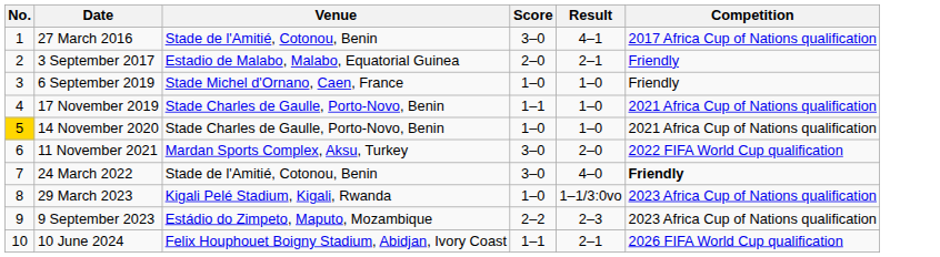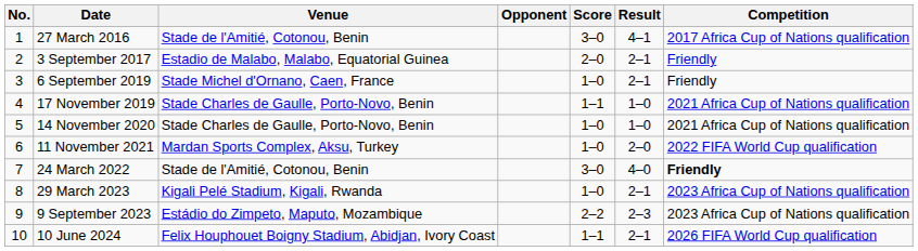 <table class="wikitable sortable">
 <tr>
 <th scope="col">No.</th>
 <th scope="col">Date</th>
 <th scope="col">Venue</th>
+<th scope="col">Opponent</th>
 <th scope="col">Score</th>
 <th scope="col">Result</th>
 <th scope="col">Competition</th>
 </tr>
 <tr>
 <td align="center">1</td>
 <td>27 March 2016</td>
 <td><a href='#'>Stade de l'Amitié</a>, <a href='#'>Cotonou</a>, Benin</td>
+<td></td>
 <td align="center">3–0</td>
 <td align="center">4–1</td>
 <td><a href='#'>2017 Africa Cup of Nations qualification</a></td>
 </tr>
 <tr>
 <td align="center">2</td>
 <td>3 September 2017</td>
 <td><a href='#'>Estadio de Malabo</a>, <a href='#'>Malabo</a>, Equatorial Guinea</td>
+<td></td>
 <td align="center">2–0</td>
 <td align="center">2–1</td>
 <td><a href='#'>Friendly</a></td>
 </tr>
 <tr>
 <td align="center">3</td>
 <td>6 September 2019</td>
 <td><a href='#'>Stade Michel d'Ornano</a>, <a href='#'>Caen</a>, France</td>
+<td></td>
 <td align="center">1–0</td>
-<td align="center">1–0</td>
+<td align="center">2–1</td>
 <td>Friendly</td>
 </tr>
 <tr>
 <td align="center">4</td>
 <td>17 November 2019</td>
 <td><a href='#'>Stade Charles de Gaulle</a>, <a href='#'>Porto-Novo</a>, Benin</td>
+<td></td>
 <td align="center">1–1</td>
 <td align="center">1–0</td>
 <td><a href='#'>2021 Africa Cup of Nations qualification</a></td>
 </tr>
 <tr>
-<td align="center" style="background: gold;">5</td>
+<td align="center">5</td>
 <td>14 November 2020</td>
 <td>Stade Charles de Gaulle, Porto-Novo, Benin</td>
+<td></td>
 <td align="center">1–0</td>
 <td align="center">1–0</td>
 <td>2021 Africa Cup of Nations qualification</td>
 </tr>
 <tr>
 <td align="center">6</td>
 <td>11 November 2021</td>
 <td><a href='#'>Mardan Sports Complex</a>, <a href='#'>Aksu</a>, Turkey</td>
-<td align="center">3–0</td>
+<td></td>
+<td align="center">1–0</td>
 <td align="center">2–0</td>
 <td><a href='#'>2022 FIFA World Cup qualification</a></td>
 </tr>
 <tr>
 <td align="center">7</td>
 <td>24 March 2022</td>
 <td>Stade de l'Amitié, Cotonou, Benin</td>
+<td></td>
 <td align="center">3–0</td>
 <td align="center">4–0</td>
 <td><strong>Friendly</strong></td>
 </tr>
 <tr>
 <td align="center">8</td>
 <td>29 March 2023</td>
 <td><a href='#'>Kigali Pelé Stadium</a>, <a href='#'>Kigali</a>, Rwanda</td>
+<td></td>
 <td align="center">1–0</td>
-<td align="center">1–1/3:0vo</td>
+<td align="center">2–1</td>
 <td><a href='#'>2023 Africa Cup of Nations qualification</a></td>
 </tr>
 <tr>
 <td align="center">9</td>
 <td>9 September 2023</td>
 <td><a href='#'>Estádio do Zimpeto</a>, <a href='#'>Maputo</a>, Mozambique</td>
+<td></td>
 <td align="center">2–2</td>
 <td align="center">2–3</td>
 <td>2023 Africa Cup of Nations qualification</td>
 </tr>
 <tr>
 <td align="center">10</td>
 <td>10 June 2024</td>
 <td><a href='#'>Felix Houphouet Boigny Stadium</a>, <a href='#'>Abidjan</a>, Ivory Coast</td>
+<td></td>
 <td align="center">1–1</td>
 <td align="center">2–1</td>
 <td><a href='#'>2026 FIFA World Cup qualification</a></td>
 </tr>
 </table>
